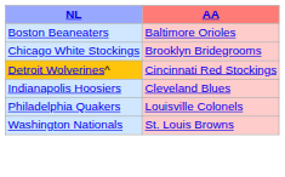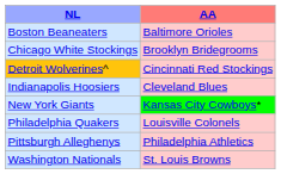 <table class="wikitable" style="font-size:100%;line-height:1.1;">
 <tr>
 <th style="background-color: #99A8FF;"><a href='#'>NL</a></th>
 <th style="background-color: #FF7B77;"><a href='#'>AA</a></th>
 </tr>
 <tr>
 <td style="background-color: #D0E7FF;"><a href='#'>Boston Beaneaters</a></td>
 <td style="background-color: #FFCCCC;"><a href='#'>Baltimore Orioles</a></td>
 </tr>
 <tr>
 <td style="background-color: #D0E7FF;"><a href='#'>Chicago White Stockings</a></td>
 <td style="background-color: #FFCCCC;"><a href='#'>Brooklyn Bridegrooms</a></td>
 </tr>
 <tr>
 <td style="background-color: #FFC40C;"><a href='#'>Detroit Wolverines</a>^</td>
 <td style="background-color: #FFCCCC;"><a href='#'>Cincinnati Red Stockings</a></td>
 </tr>
 <tr>
 <td style="background-color: #D0E7FF;"><a href='#'>Indianapolis Hoosiers</a></td>
 <td style="background-color: #FFCCCC;"><a href='#'>Cleveland Blues</a></td>
 </tr>
 <tr>
+<td style="background-color: #D0E7FF;"><a href='#'>New York Giants</a></td>
+<td style="background-color: #00FF00;"><a href='#'>Kansas City Cowboys</a>*</td>
+</tr>
+<tr>
 <td style="background-color: #D0E7FF;"><a href='#'>Philadelphia Quakers</a></td>
 <td style="background-color: #FFCCCC;"><a href='#'>Louisville Colonels</a></td>
+</tr>
+<tr>
+<td style="background-color: #D0E7FF;"><a href='#'>Pittsburgh Alleghenys</a></td>
+<td style="background-color: #FFCCCC;"><a href='#'>Philadelphia Athletics</a></td>
 </tr>
 <tr>
 <td style="background-color: #D0E7FF;"><a href='#'>Washington Nationals</a></td>
 <td style="background-color: #FFCCCC;"><a href='#'>St. Louis Browns</a></td>
 </tr>
 </table>
